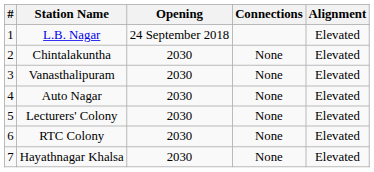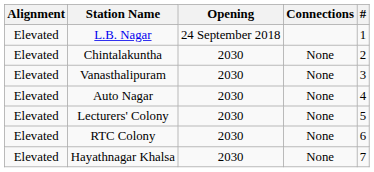 <table class="wikitable" style="text-align: center;">
 <tr>
-<th>#</th>
+<th>Alignment</th>
 <th>Station Name</th>
 <th>Opening</th>
 <th>Connections</th>
-<th>Alignment</th>
+<th>#</th>
 </tr>
 <tr>
-<td>1</td>
+<td>Elevated</td>
 <td><a href='#'>L.B. Nagar</a></td>
 <td>24 September 2018</td>
 <td>  </td>
-<td>Elevated</td>
+<td>1</td>
 </tr>
 <tr>
-<td>2</td>
+<td>Elevated</td>
 <td>Chintalakuntha</td>
 <td>2030</td>
 <td>None</td>
-<td>Elevated</td>
+<td>2</td>
 </tr>
 <tr>
-<td>3</td>
+<td>Elevated</td>
 <td>Vanasthalipuram</td>
 <td>2030</td>
 <td>None</td>
-<td>Elevated</td>
+<td>3</td>
 </tr>
 <tr>
-<td>4</td>
+<td>Elevated</td>
 <td>Auto Nagar</td>
 <td>2030</td>
 <td>None</td>
-<td>Elevated</td>
+<td>4</td>
 </tr>
 <tr>
-<td>5</td>
+<td>Elevated</td>
 <td>Lecturers' Colony</td>
 <td>2030</td>
 <td>None</td>
-<td>Elevated</td>
+<td>5</td>
 </tr>
 <tr>
-<td>6</td>
+<td>Elevated</td>
 <td>RTC Colony</td>
 <td>2030</td>
 <td>None</td>
-<td>Elevated</td>
+<td>6</td>
 </tr>
 <tr>
-<td>7</td>
+<td>Elevated</td>
 <td>Hayathnagar Khalsa</td>
 <td>2030</td>
 <td>None</td>
-<td>Elevated</td>
+<td>7</td>
 </tr>
 </table>
